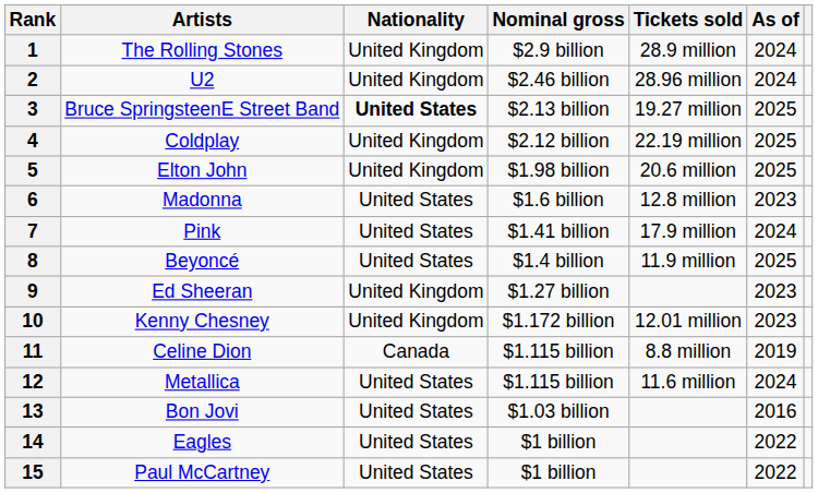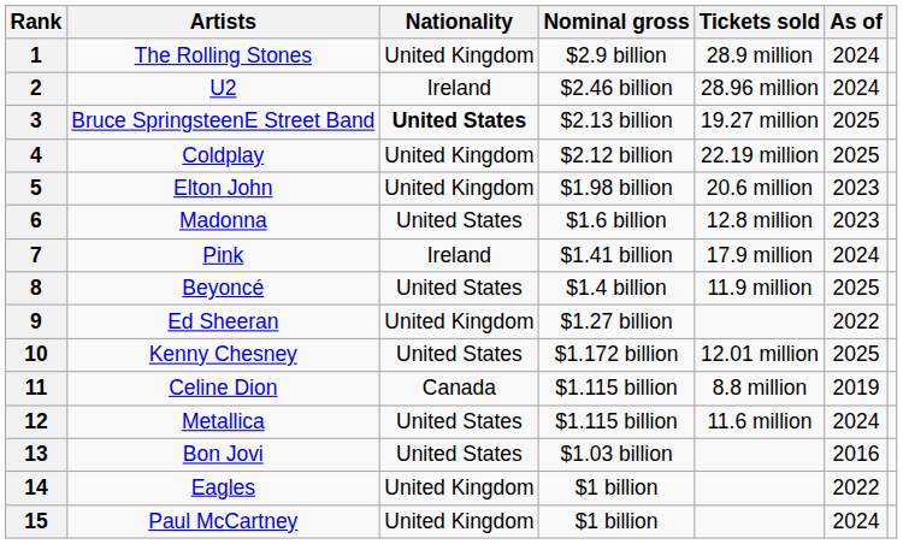 <table class="wikitable sortable plainrowheaders" style="text-align:center;">
 <tr>
 <th scope="col" class="unsortable">Rank</th>
 <th scope="col">Artists</th>
 <th scope="col">Nationality</th>
 <th scope="col">Nominal gross</th>
 <th scope="col">Tickets sold</th>
 <th scope="col">As of</th>
 <th scope="col" class="unsortable"></th>
 </tr>
 <tr>
 <th>1</th>
 <td><a href='#'>The Rolling Stones</a></td>
 <td>United Kingdom</td>
 <td>$2.9 billion</td>
 <td>28.9 million</td>
 <td>2024</td>
 <td></td>
 </tr>
 <tr>
 <th>2</th>
 <td><a href='#'>U2</a></td>
-<td>United Kingdom</td>
+<td>Ireland</td>
 <td>$2.46 billion </td>
 <td>28.96 million </td>
 <td>2024</td>
 <td></td>
 </tr>
 <tr>
 <th>3</th>
 <td><a href='#'>Bruce Springsteen</a><a href='#'>E Street Band</a></td>
 <td><strong>United States</strong></td>
 <td>$2.13 billion</td>
 <td>19.27 million</td>
 <td>2025</td>
 <td></td>
 </tr>
 <tr>
 <th>4</th>
 <td><a href='#'>Coldplay</a></td>
 <td>United Kingdom</td>
 <td>$2.12 billion</td>
 <td>22.19 million</td>
 <td>2025</td>
 <td></td>
 </tr>
 <tr>
 <th>5</th>
 <td><a href='#'>Elton John</a></td>
 <td>United Kingdom</td>
 <td>$1.98 billion</td>
 <td>20.6 million</td>
-<td>2025</td>
+<td>2023</td>
 <td></td>
 </tr>
 <tr>
 <th>6</th>
 <td><a href='#'>Madonna</a></td>
 <td>United States</td>
 <td>$1.6 billion</td>
 <td>12.8 million</td>
 <td>2023</td>
 <td></td>
 </tr>
 <tr>
 <th>7</th>
 <td><a href='#'>Pink</a></td>
-<td>United States</td>
+<td>Ireland</td>
 <td>$1.41 billion</td>
 <td>17.9 million</td>
 <td>2024</td>
 <td></td>
 </tr>
 <tr>
 <th>8</th>
 <td><a href='#'>Beyoncé</a></td>
 <td>United States</td>
 <td>$1.4 billion</td>
 <td>11.9 million</td>
 <td>2025</td>
 <td></td>
 </tr>
 <tr>
 <th>9</th>
 <td><a href='#'>Ed Sheeran</a></td>
 <td>United Kingdom</td>
 <td>$1.27 billion</td>
 <td></td>
-<td>2023</td>
+<td>2022</td>
 <td></td>
 </tr>
 <tr>
 <th>10</th>
 <td><a href='#'>Kenny Chesney</a></td>
-<td>United Kingdom</td>
+<td>United States</td>
 <td>$1.172 billion</td>
 <td>12.01 million</td>
-<td>2023</td>
+<td>2025</td>
 <td></td>
 </tr>
 <tr>
 <th>11</th>
 <td><a href='#'>Celine Dion</a></td>
 <td>Canada</td>
 <td>$1.115 billion</td>
 <td>8.8 million</td>
 <td>2019</td>
 <td></td>
 </tr>
 <tr>
 <th>12</th>
 <td><a href='#'>Metallica</a></td>
 <td>United States</td>
 <td>$1.115 billion</td>
 <td>11.6 million</td>
 <td>2024</td>
 <td></td>
 </tr>
 <tr>
 <th>13</th>
 <td><a href='#'>Bon Jovi</a></td>
 <td>United States</td>
 <td>$1.03 billion</td>
 <td></td>
 <td>2016</td>
 <td></td>
 </tr>
 <tr>
 <th>14</th>
 <td><a href='#'>Eagles</a></td>
-<td>United States</td>
+<td>United Kingdom</td>
 <td>$1 billion</td>
 <td></td>
 <td>2022</td>
 <td></td>
 </tr>
 <tr>
 <th>15</th>
 <td><a href='#'>Paul McCartney</a></td>
-<td>United States</td>
+<td>United Kingdom</td>
 <td>$1 billion</td>
 <td></td>
-<td>2022</td>
+<td>2024</td>
 <td></td>
 </tr>
 </table>
